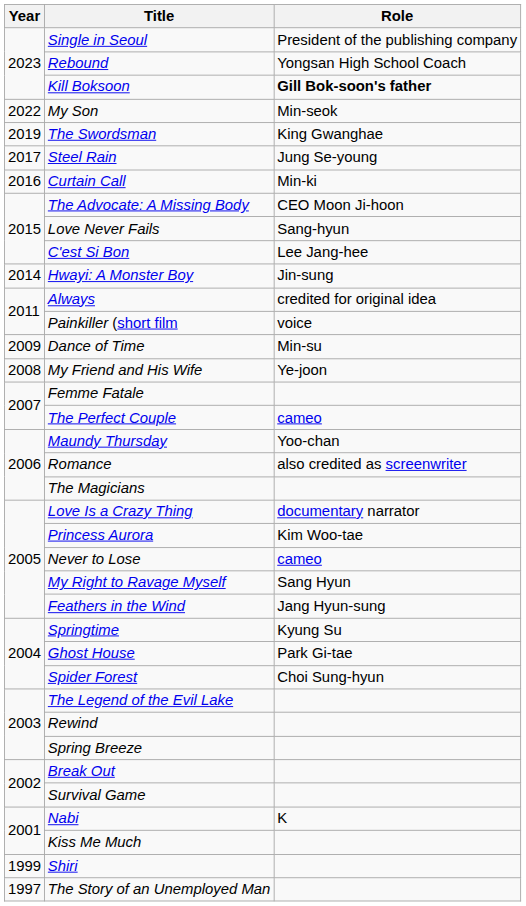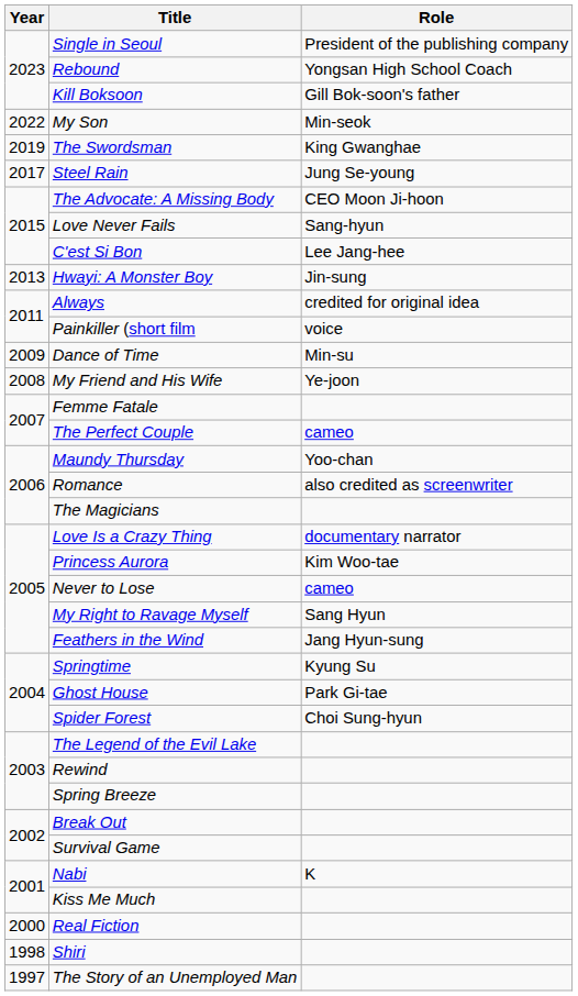 <table class="wikitable sortable">
 <tr>
 <th scope="col">Year</th>
 <th scope="col">Title</th>
 <th scope="col">Role</th>
 </tr>
 <tr>
 <td rowspan="3">2023</td>
 <td><em><a href='#'>Single in Seoul</a></em></td>
 <td>President of the publishing company</td>
 </tr>
 <tr>
 <td><em><a href='#'>Rebound</a></em></td>
 <td>Yongsan High School Coach</td>
 </tr>
 <tr>
 <td><em><a href='#'>Kill Boksoon</a></em></td>
-<td><strong>Gill Bok-soon's father</strong></td>
+<td>Gill Bok-soon's father</td>
 </tr>
 <tr>
 <td>2022</td>
 <td><em>My Son</em></td>
 <td>Min-seok</td>
 </tr>
 <tr>
 <td>2019</td>
 <td><em><a href='#'>The Swordsman</a></em></td>
 <td>King Gwanghae</td>
 </tr>
 <tr>
 <td>2017</td>
 <td><em><a href='#'>Steel Rain</a></em></td>
 <td>Jung Se-young</td>
 </tr>
 <tr>
-<td>2016</td>
-<td><em><a href='#'>Curtain Call</a></em></td>
-<td>Min-ki</td>
-</tr>
-<tr>
 <td rowspan="3">2015</td>
 <td><em><a href='#'>The Advocate: A Missing Body</a></em></td>
 <td>CEO Moon Ji-hoon</td>
 </tr>
 <tr>
 <td><em>Love Never Fails</em></td>
 <td>Sang-hyun</td>
 </tr>
 <tr>
 <td><em><a href='#'>C'est Si Bon</a></em></td>
 <td>Lee Jang-hee</td>
 </tr>
 <tr>
-<td>2014</td>
+<td>2013</td>
 <td><em><a href='#'>Hwayi: A Monster Boy</a></em></td>
 <td>Jin-sung</td>
 </tr>
 <tr>
 <td rowspan="2">2011</td>
 <td><em><a href='#'>Always</a></em></td>
 <td>credited for original idea</td>
 </tr>
 <tr>
 <td><em>Painkiller</em> (<a href='#'>short film</a></td>
 <td>voice</td>
 </tr>
 <tr>
 <td>2009</td>
 <td><em>Dance of Time</em></td>
 <td>Min-su</td>
 </tr>
 <tr>
 <td>2008</td>
 <td><em>My Friend and His Wife</em></td>
 <td>Ye-joon</td>
 </tr>
 <tr>
 <td rowspan="2">2007</td>
 <td><em>Femme Fatale</em> </td>
 <td></td>
 </tr>
 <tr>
 <td><em><a href='#'>The Perfect Couple</a></em></td>
 <td><a href='#'>cameo</a></td>
 </tr>
 <tr>
 <td rowspan="3">2006</td>
 <td><em><a href='#'>Maundy Thursday</a></em></td>
 <td>Yoo-chan</td>
 </tr>
 <tr>
 <td><em>Romance</em></td>
 <td>also credited as <a href='#'>screenwriter</a></td>
 </tr>
 <tr>
 <td><em>The Magicians</em></td>
 <td></td>
 </tr>
 <tr>
 <td rowspan="5">2005</td>
 <td><em><a href='#'>Love Is a Crazy Thing</a></em></td>
 <td><a href='#'>documentary</a> narrator</td>
 </tr>
 <tr>
 <td><em><a href='#'>Princess Aurora</a></em></td>
 <td>Kim Woo-tae</td>
 </tr>
 <tr>
 <td><em>Never to Lose</em></td>
 <td><a href='#'>cameo</a></td>
 </tr>
 <tr>
 <td><em><a href='#'>My Right to Ravage Myself</a></em></td>
 <td>Sang Hyun</td>
 </tr>
 <tr>
 <td><em><a href='#'>Feathers in the Wind</a></em></td>
 <td>Jang Hyun-sung</td>
 </tr>
 <tr>
 <td rowspan="3">2004</td>
 <td><em><a href='#'>Springtime</a></em></td>
 <td>Kyung Su</td>
 </tr>
 <tr>
 <td><em><a href='#'>Ghost House</a></em></td>
 <td>Park Gi-tae</td>
 </tr>
 <tr>
 <td><em><a href='#'>Spider Forest</a></em></td>
 <td>Choi Sung-hyun</td>
 </tr>
 <tr>
 <td rowspan="3">2003</td>
 <td><em><a href='#'>The Legend of the Evil Lake</a></em></td>
 <td></td>
 </tr>
 <tr>
 <td><em>Rewind</em> </td>
 <td></td>
 </tr>
 <tr>
 <td><em>Spring Breeze</em></td>
 <td></td>
 </tr>
 <tr>
 <td rowspan="2">2002</td>
 <td><em><a href='#'>Break Out</a></em></td>
 <td></td>
 </tr>
 <tr>
 <td><em>Survival Game</em></td>
 <td></td>
 </tr>
 <tr>
 <td rowspan="2">2001</td>
 <td><em><a href='#'>Nabi</a></em></td>
 <td>K</td>
 </tr>
 <tr>
 <td><em>Kiss Me Much</em></td>
 <td></td>
 </tr>
 <tr>
-<td>1999</td>
+<td>2000</td>
+<td><em><a href='#'>Real Fiction</a></em></td>
+<td></td>
+</tr>
+<tr>
+<td>1998</td>
 <td><em><a href='#'>Shiri</a></em></td>
 <td></td>
 </tr>
 <tr>
 <td>1997</td>
 <td><em>The Story of an Unemployed Man</em></td>
 <td></td>
 </tr>
 </table>
